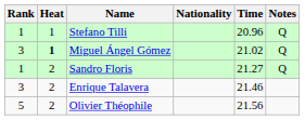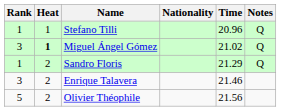 <table class="wikitable sortable" style="text-align:center">
 <tr>
 <th>Rank</th>
 <th>Heat</th>
 <th>Name</th>
 <th>Nationality</th>
 <th>Time</th>
 <th>Notes</th>
 </tr>
 <tr bgcolor=ccffcc>
 <td>1</td>
 <td>1</td>
 <td align=left><a href='#'>Stefano Tilli</a></td>
 <td align=left></td>
 <td>20.96</td>
 <td>Q</td>
 </tr>
 <tr bgcolor=ccffcc>
 <td>3</td>
 <td><strong>1</strong></td>
 <td align=left><a href='#'>Miguel Ángel Gómez</a></td>
 <td align=left></td>
 <td>21.02</td>
 <td>Q</td>
 </tr>
 <tr bgcolor=ccffcc>
 <td>1</td>
 <td>2</td>
 <td align=left><a href='#'>Sandro Floris</a></td>
 <td align=left></td>
-<td>21.27</td>
+<td>21.29</td>
 <td>Q</td>
 </tr>
 <tr>
 <td>3</td>
 <td>2</td>
 <td align=left><a href='#'>Enrique Talavera</a></td>
 <td align=left></td>
 <td>21.46</td>
 <td></td>
 </tr>
 <tr>
 <td>5</td>
 <td>2</td>
 <td align=left><a href='#'>Olivier Théophile</a></td>
 <td align=left></td>
 <td>21.56</td>
 <td></td>
 </tr>
 </table>
